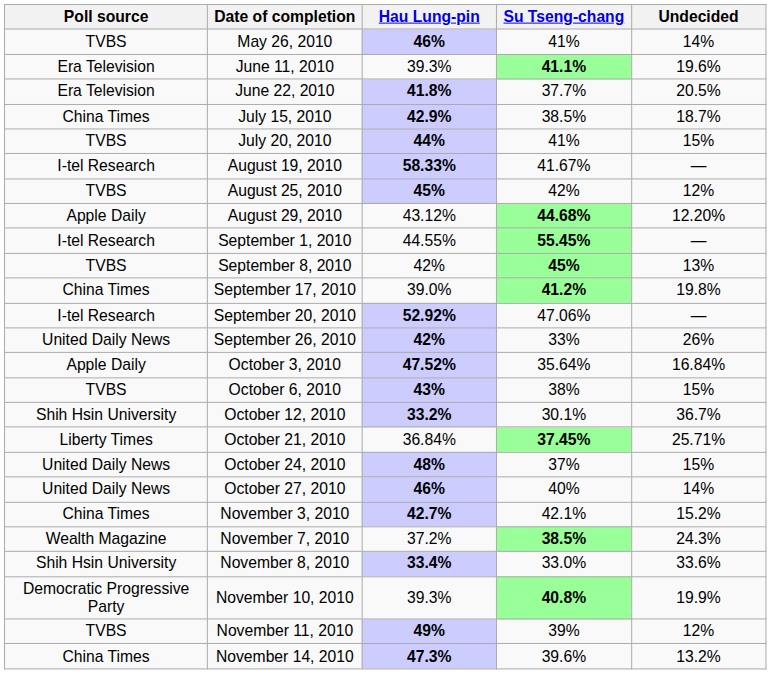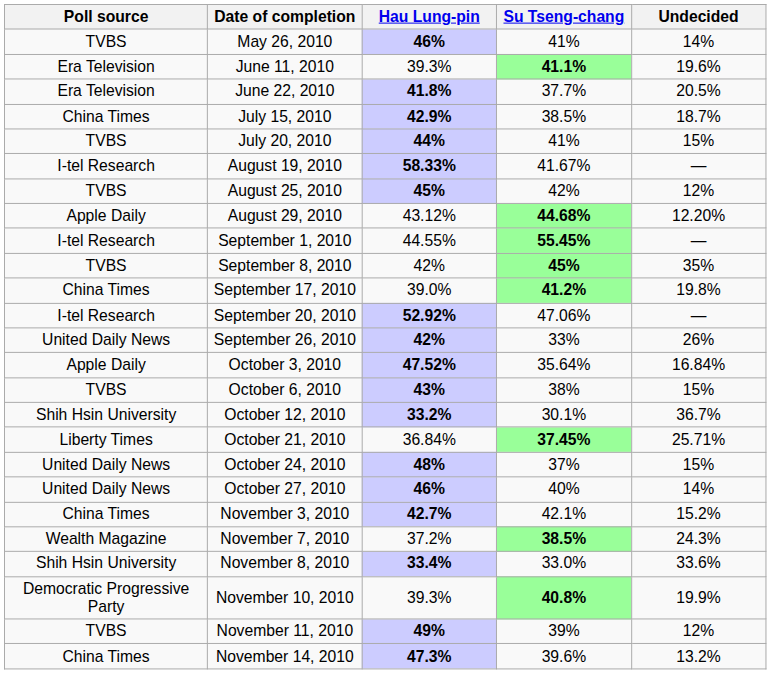 <table class="wikitable collapsible" style="text-align:center">
 <tr style="background-color:# E9E9E9">
 <th style="width:200px;">Poll source</th>
 <th style="width:150px;">Date of completion</th>
 <th style="width:130px;"><a href='#'>Hau Lung-pin</a></th>
 <th style="width:130px;"><a href='#'>Su Tseng-chang</a></th>
 <th style="width:130px;">Undecided</th>
 </tr>
 <tr>
 <td>TVBS</td>
 <td>May 26, 2010</td>
 <td style="background-color:#CCCCFF"><strong>46%</strong></td>
 <td>41%</td>
 <td>14%</td>
 </tr>
 <tr>
 <td>Era Television</td>
 <td>June 11, 2010</td>
 <td>39.3%</td>
 <td style="background-color:#99FF99"><strong>41.1%</strong></td>
 <td>19.6%</td>
 </tr>
 <tr>
 <td>Era Television</td>
 <td>June 22, 2010</td>
 <td style="background-color:#CCCCFF"><strong>41.8%</strong></td>
 <td>37.7%</td>
 <td>20.5%</td>
 </tr>
 <tr>
 <td>China Times</td>
 <td>July 15, 2010</td>
 <td style="background-color:#CCCCFF"><strong>42.9%</strong></td>
 <td>38.5%</td>
 <td>18.7%</td>
 </tr>
 <tr>
 <td>TVBS</td>
 <td>July 20, 2010</td>
 <td style="background-color:#CCCCFF"><strong>44%</strong></td>
 <td>41%</td>
 <td>15%</td>
 </tr>
 <tr>
 <td>I-tel Research</td>
 <td>August 19, 2010</td>
 <td style="background-color:#CCCCFF"><strong>58.33%</strong></td>
 <td>41.67%</td>
 <td>—</td>
 </tr>
 <tr>
 <td>TVBS</td>
 <td>August 25, 2010</td>
 <td style="background-color:#CCCCFF"><strong>45%</strong></td>
 <td>42%</td>
 <td>12%</td>
 </tr>
 <tr>
 <td>Apple Daily</td>
 <td>August 29, 2010</td>
 <td>43.12%</td>
 <td style="background-color:#99FF99"><strong>44.68%</strong></td>
 <td>12.20%</td>
 </tr>
 <tr>
 <td>I-tel Research</td>
 <td>September 1, 2010</td>
 <td>44.55%</td>
 <td style="background-color:#99FF99"><strong>55.45%</strong></td>
 <td>—</td>
 </tr>
 <tr>
 <td>TVBS</td>
 <td>September 8, 2010</td>
 <td>42%</td>
 <td style="background-color:#99FF99"><strong>45%</strong></td>
-<td>13%</td>
+<td>35%</td>
 </tr>
 <tr>
 <td>China Times</td>
 <td>September 17, 2010</td>
 <td>39.0%</td>
 <td style="background-color:#99FF99"><strong>41.2%</strong></td>
 <td>19.8%</td>
 </tr>
 <tr>
 <td>I-tel Research</td>
 <td>September 20, 2010</td>
 <td style="background-color:#CCCCFF"><strong>52.92%</strong></td>
 <td>47.06%</td>
 <td>—</td>
 </tr>
 <tr>
 <td>United Daily News</td>
 <td>September 26, 2010</td>
 <td style="background-color:#CCCCFF"><strong>42%</strong></td>
 <td>33%</td>
 <td>26%</td>
 </tr>
 <tr>
 <td>Apple Daily</td>
 <td>October 3, 2010</td>
 <td style="background-color:#CCCCFF"><strong>47.52%</strong></td>
 <td>35.64%</td>
 <td>16.84%</td>
 </tr>
 <tr>
 <td>TVBS</td>
 <td>October 6, 2010</td>
 <td style="background-color:#CCCCFF"><strong>43%</strong></td>
 <td>38%</td>
 <td>15%</td>
 </tr>
 <tr>
 <td>Shih Hsin University</td>
 <td>October 12, 2010</td>
 <td style="background-color:#CCCCFF"><strong>33.2%</strong></td>
 <td>30.1%</td>
 <td>36.7%</td>
 </tr>
 <tr>
 <td>Liberty Times</td>
 <td>October 21, 2010</td>
 <td>36.84%</td>
 <td style="background-color:#99FF99"><strong>37.45%</strong></td>
 <td>25.71%</td>
 </tr>
 <tr>
 <td>United Daily News</td>
 <td>October 24, 2010</td>
 <td style="background-color:#CCCCFF"><strong>48%</strong></td>
 <td>37%</td>
 <td>15%</td>
 </tr>
 <tr>
 <td>United Daily News</td>
 <td>October 27, 2010</td>
 <td style="background-color:#CCCCFF"><strong>46%</strong></td>
 <td>40%</td>
 <td>14%</td>
 </tr>
 <tr>
 <td>China Times</td>
 <td>November 3, 2010</td>
 <td style="background-color:#CCCCFF"><strong>42.7%</strong></td>
 <td>42.1%</td>
 <td>15.2%</td>
 </tr>
 <tr>
 <td>Wealth Magazine</td>
 <td>November 7, 2010</td>
 <td>37.2%</td>
 <td style="background-color:#99FF99"><strong>38.5%</strong></td>
 <td>24.3%</td>
 </tr>
 <tr>
 <td>Shih Hsin University</td>
 <td>November 8, 2010</td>
 <td style="background-color:#CCCCFF"><strong>33.4%</strong></td>
 <td>33.0%</td>
 <td>33.6%</td>
 </tr>
 <tr>
 <td>Democratic Progressive Party</td>
 <td>November 10, 2010</td>
 <td>39.3%</td>
 <td style="background-color:#99FF99"><strong>40.8%</strong></td>
 <td>19.9%</td>
 </tr>
 <tr>
 <td>TVBS</td>
 <td>November 11, 2010</td>
 <td style="background-color:#CCCCFF"><strong>49%</strong></td>
 <td>39%</td>
 <td>12%</td>
 </tr>
 <tr>
 <td>China Times</td>
 <td>November 14, 2010</td>
 <td style="background-color:#CCCCFF"><strong>47.3%</strong></td>
 <td>39.6%</td>
 <td>13.2%</td>
 </tr>
 </table>
